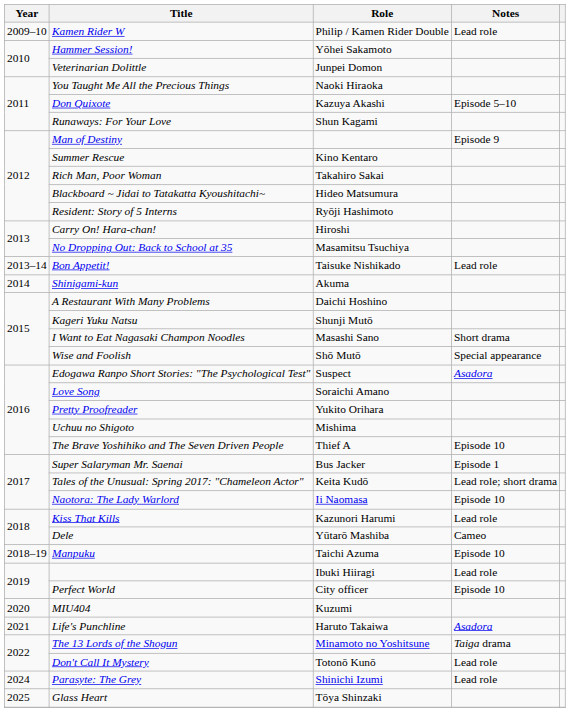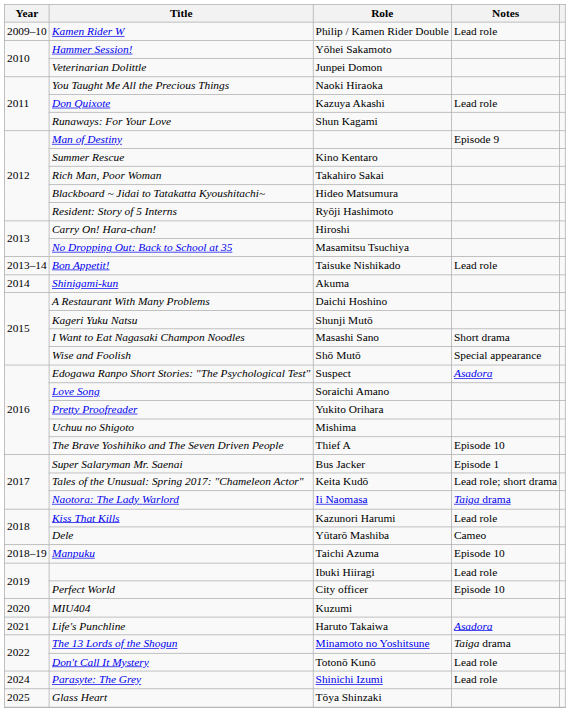 <table class="wikitable sortable">
 <tr>
 <th>Year</th>
 <th>Title</th>
 <th>Role</th>
 <th class="unsortable">Notes</th>
 <th class="unsortable"></th>
 </tr>
 <tr>
 <td>2009–10</td>
 <td><em><a href='#'>Kamen Rider W</a></em></td>
 <td>Philip / Kamen Rider Double</td>
 <td>Lead role</td>
 <td></td>
 </tr>
 <tr>
 <td rowspan="2">2010</td>
 <td><em><a href='#'>Hammer Session!</a></em></td>
 <td>Yōhei Sakamoto</td>
 <td></td>
 <td></td>
 </tr>
 <tr>
 <td><em>Veterinarian Dolittle</em></td>
 <td>Junpei Domon</td>
 <td></td>
 <td></td>
 </tr>
 <tr>
 <td rowspan="3">2011</td>
 <td><em>You Taught Me All the Precious Things</em></td>
 <td>Naoki Hiraoka</td>
 <td></td>
 <td></td>
 </tr>
 <tr>
 <td><em><a href='#'>Don Quixote</a></em></td>
 <td>Kazuya Akashi</td>
-<td>Episode 5–10</td>
+<td>Lead role</td>
 <td></td>
 </tr>
 <tr>
 <td><em>Runaways: For Your Love</em></td>
 <td>Shun Kagami</td>
 <td></td>
 <td></td>
 </tr>
 <tr>
 <td rowspan="5">2012</td>
 <td><em><a href='#'>Man of Destiny</a></em></td>
 <td></td>
 <td>Episode 9</td>
 <td></td>
 </tr>
 <tr>
 <td><em>Summer Rescue</em></td>
 <td>Kino Kentaro</td>
 <td></td>
 <td></td>
 </tr>
 <tr>
 <td><em>Rich Man, Poor Woman</em></td>
 <td>Takahiro Sakai</td>
 <td></td>
 <td></td>
 </tr>
 <tr>
 <td><em>Blackboard ~ Jidai to Tatakatta Kyoushitachi~ </em></td>
 <td>Hideo Matsumura</td>
 <td></td>
 <td></td>
 </tr>
 <tr>
 <td><em>Resident: Story of 5 Interns</em></td>
 <td>Ryōji Hashimoto</td>
 <td></td>
 <td></td>
 </tr>
 <tr>
 <td rowspan="2">2013</td>
 <td><em>Carry On! Hara-chan!</em></td>
 <td>Hiroshi</td>
 <td></td>
 <td></td>
 </tr>
 <tr>
 <td><em><a href='#'>No Dropping Out: Back to School at 35</a></em></td>
 <td>Masamitsu Tsuchiya</td>
 <td></td>
 <td></td>
 </tr>
 <tr>
 <td>2013–14</td>
 <td><em><a href='#'>Bon Appetit!</a></em></td>
 <td>Taisuke Nishikado</td>
 <td>Lead role</td>
 <td></td>
 </tr>
 <tr>
 <td>2014</td>
 <td><em><a href='#'>Shinigami-kun</a></em></td>
 <td>Akuma</td>
 <td></td>
 <td></td>
 </tr>
 <tr>
 <td rowspan="4">2015</td>
 <td><em>A Restaurant With Many Problems</em></td>
 <td>Daichi Hoshino</td>
 <td></td>
 <td></td>
 </tr>
 <tr>
 <td><em>Kageri Yuku Natsu</em></td>
 <td>Shunji Mutō</td>
 <td></td>
 <td></td>
 </tr>
 <tr>
 <td><em>I Want to Eat Nagasaki Champon Noodles</em></td>
 <td>Masashi Sano</td>
 <td>Short drama</td>
 <td></td>
 </tr>
 <tr>
 <td><em>Wise and Foolish</em></td>
 <td>Shō Mutō</td>
 <td>Special appearance</td>
 <td></td>
 </tr>
 <tr>
 <td rowspan="5">2016</td>
 <td><em>Edogawa Ranpo Short Stories: "The Psychological Test"</em></td>
 <td>Suspect</td>
 <td><em><a href='#'>Asadora</a></em></td>
 <td></td>
 </tr>
 <tr>
 <td><em><a href='#'>Love Song</a></em></td>
 <td>Soraichi Amano</td>
 <td></td>
 <td></td>
 </tr>
 <tr>
 <td><em><a href='#'>Pretty Proofreader</a></em></td>
 <td>Yukito Orihara</td>
 <td></td>
 <td></td>
 </tr>
 <tr>
 <td><em>Uchuu no Shigoto</em></td>
 <td>Mishima</td>
 <td></td>
 <td></td>
 </tr>
 <tr>
 <td><em>The Brave Yoshihiko and The Seven Driven People</em></td>
 <td>Thief A</td>
 <td>Episode 10</td>
 <td></td>
 </tr>
 <tr>
 <td rowspan="3">2017</td>
 <td><em>Super Salaryman Mr. Saenai</em></td>
 <td>Bus Jacker</td>
 <td>Episode 1</td>
 <td></td>
 </tr>
 <tr>
 <td><em>Tales of the Unusual: Spring 2017: "Chameleon Actor"</em></td>
 <td>Keita Kudō</td>
 <td>Lead role; short drama</td>
 <td></td>
 </tr>
 <tr>
 <td><em><a href='#'>Naotora: The Lady Warlord</a></em></td>
 <td><a href='#'>Ii Naomasa</a></td>
-<td>Episode 10</td>
+<td><a href='#'><em>Taiga</em> drama</a></td>
 <td></td>
 </tr>
 <tr>
 <td rowspan="2">2018</td>
 <td><em><a href='#'>Kiss That Kills</a></em></td>
 <td>Kazunori Harumi</td>
 <td>Lead role</td>
 <td></td>
 </tr>
 <tr>
 <td><em>Dele</em></td>
 <td>Yūtarō Mashiba</td>
 <td>Cameo</td>
 <td></td>
 </tr>
 <tr>
 <td>2018–19</td>
 <td><em><a href='#'>Manpuku</a></em></td>
 <td>Taichi Azuma</td>
 <td>Episode 10</td>
 <td></td>
 </tr>
 <tr>
 <td rowspan="2">2019</td>
 <td><em></em></td>
 <td>Ibuki Hiiragi</td>
 <td>Lead role</td>
 <td></td>
 </tr>
 <tr>
 <td><em>Perfect World</em></td>
 <td>City officer</td>
 <td>Episode 10</td>
 <td></td>
 </tr>
 <tr>
 <td>2020</td>
 <td><em>MIU404</em></td>
 <td>Kuzumi</td>
 <td></td>
 <td></td>
 </tr>
 <tr>
 <td>2021</td>
 <td><em>Life's Punchline</em></td>
 <td>Haruto Takaiwa</td>
 <td><em><a href='#'>Asadora</a></em></td>
 <td></td>
 </tr>
 <tr>
 <td rowspan="2">2022</td>
 <td><em><a href='#'>The 13 Lords of the Shogun</a></em></td>
 <td><a href='#'>Minamoto no Yoshitsune</a></td>
 <td><em>Taiga</em> drama</td>
 <td></td>
 </tr>
 <tr>
 <td><em><a href='#'>Don't Call It Mystery</a></em></td>
 <td>Totonō Kunō</td>
 <td>Lead role</td>
 <td></td>
 </tr>
 <tr>
 <td>2024</td>
 <td><em><a href='#'>Parasyte: The Grey</a></em></td>
 <td><a href='#'>Shinichi Izumi</a></td>
 <td>Lead role</td>
 <td></td>
 </tr>
 <tr>
 <td>2025</td>
 <td><em>Glass Heart</em></td>
 <td>Tōya Shinzaki</td>
 <td></td>
 <td></td>
 </tr>
 <tr>
 </tr>
 </table>
